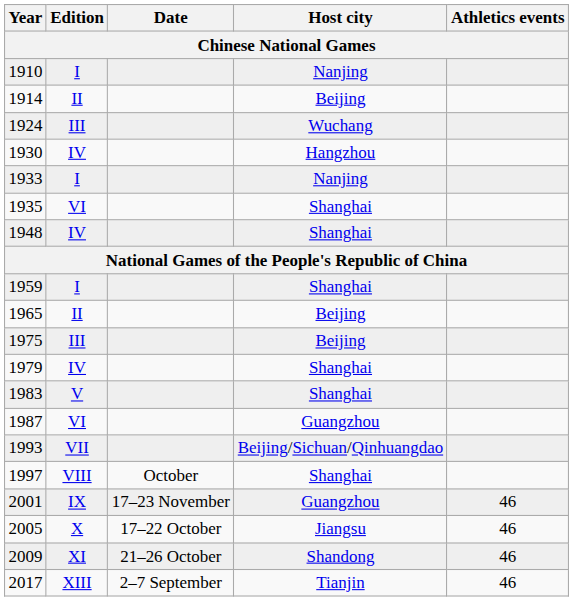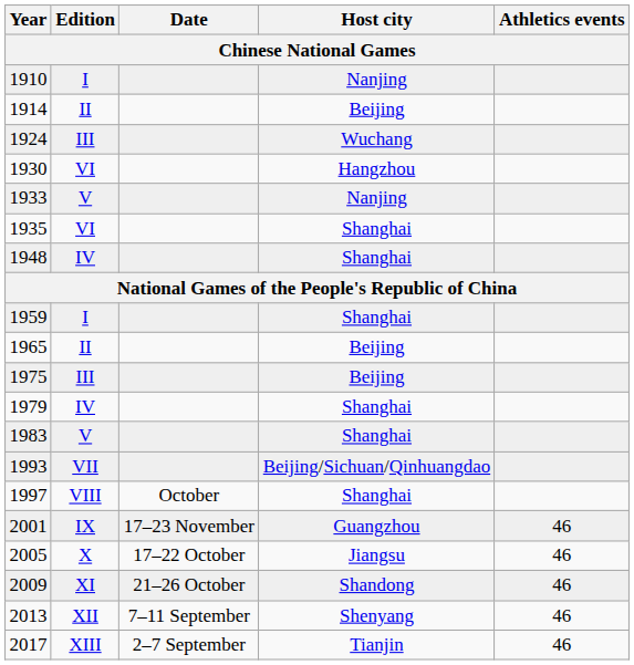 <table class="wikitable" style="text-align:center">
 <tr bgcolor="#EFEFEF">
 <th>Year</th>
 <th>Edition</th>
 <th>Date</th>
 <th>Host city</th>
 <th>Athletics events</th>
 </tr>
 <tr>
 <th colspan=5>Chinese National Games</th>
 </tr>
 <tr bgcolor="#EFEFEF">
 <td>1910</td>
 <td><a href='#'>I</a></td>
 <td></td>
 <td><a href='#'>Nanjing</a></td>
 <td></td>
 </tr>
 <tr>
 <td>1914</td>
 <td><a href='#'>II</a></td>
 <td></td>
 <td><a href='#'>Beijing</a></td>
 <td></td>
 </tr>
 <tr bgcolor="#EFEFEF">
 <td>1924</td>
 <td><a href='#'>III</a></td>
 <td></td>
 <td><a href='#'>Wuchang</a></td>
 <td></td>
 </tr>
 <tr>
 <td>1930</td>
-<td><a href='#'>IV</a></td>
+<td><a href='#'>VI</a></td>
 <td></td>
 <td><a href='#'>Hangzhou</a></td>
 <td></td>
 </tr>
 <tr bgcolor="#EFEFEF">
 <td>1933</td>
-<td><a href='#'>I</a></td>
+<td><a href='#'>V</a></td>
 <td></td>
 <td><a href='#'>Nanjing</a></td>
 <td></td>
 </tr>
 <tr>
 <td>1935</td>
 <td><a href='#'>VI</a></td>
 <td></td>
 <td><a href='#'>Shanghai</a></td>
 <td></td>
 </tr>
 <tr bgcolor="#EFEFEF">
 <td>1948</td>
 <td><a href='#'>IV</a></td>
 <td></td>
 <td><a href='#'>Shanghai</a></td>
 <td></td>
 </tr>
 <tr>
 <th colspan=5>National Games of the People's Republic of China</th>
 </tr>
 <tr bgcolor="#EFEFEF">
 <td>1959</td>
 <td><a href='#'>I</a></td>
 <td></td>
 <td><a href='#'>Shanghai</a></td>
 <td></td>
 </tr>
 <tr>
 <td>1965</td>
 <td><a href='#'>II</a></td>
 <td></td>
 <td><a href='#'>Beijing</a></td>
 <td></td>
 </tr>
 <tr bgcolor="#EFEFEF">
 <td>1975</td>
 <td><a href='#'>III</a></td>
 <td></td>
 <td><a href='#'>Beijing</a></td>
 <td></td>
 </tr>
 <tr>
 <td>1979</td>
 <td><a href='#'>IV</a></td>
 <td></td>
 <td><a href='#'>Shanghai</a></td>
 <td></td>
 </tr>
 <tr bgcolor="#EFEFEF">
 <td>1983</td>
 <td><a href='#'>V</a></td>
 <td></td>
 <td><a href='#'>Shanghai</a></td>
 <td></td>
 </tr>
-<tr>
-<td>1987</td>
-<td><a href='#'>VI</a></td>
-<td></td>
-<td><a href='#'>Guangzhou</a></td>
-<td></td>
-</tr>
 <tr bgcolor="#EFEFEF">
 <td>1993</td>
 <td><a href='#'>VII</a></td>
 <td></td>
 <td><a href='#'>Beijing</a>/<a href='#'>Sichuan</a>/<a href='#'>Qinhuangdao</a></td>
 <td></td>
 </tr>
 <tr>
 <td>1997</td>
 <td><a href='#'>VIII</a></td>
 <td>October</td>
 <td><a href='#'>Shanghai</a></td>
 <td></td>
 </tr>
 <tr bgcolor="#EFEFEF">
 <td>2001</td>
 <td><a href='#'>IX</a></td>
 <td>17–23 November</td>
 <td><a href='#'>Guangzhou</a></td>
 <td>46</td>
 </tr>
 <tr>
 <td>2005</td>
 <td><a href='#'>X</a></td>
 <td>17–22 October</td>
 <td><a href='#'>Jiangsu</a></td>
 <td>46</td>
 </tr>
 <tr bgcolor="#EFEFEF">
 <td>2009</td>
 <td><a href='#'>XI</a></td>
 <td>21–26 October</td>
 <td><a href='#'>Shandong</a></td>
 <td>46</td>
 </tr>
 <tr>
+<td>2013</td>
+<td><a href='#'>XII</a></td>
+<td>7–11 September</td>
+<td><a href='#'>Shenyang</a></td>
+<td>46</td>
+</tr>
+<tr>
 <td>2017</td>
 <td><a href='#'>XIII</a></td>
 <td>2–7 September</td>
 <td><a href='#'>Tianjin</a></td>
 <td>46</td>
 </tr>
 </table>
